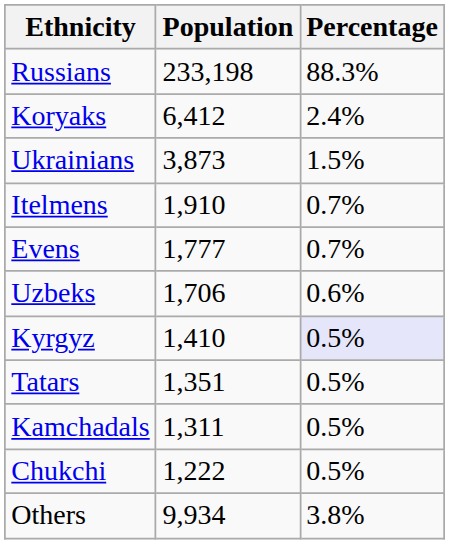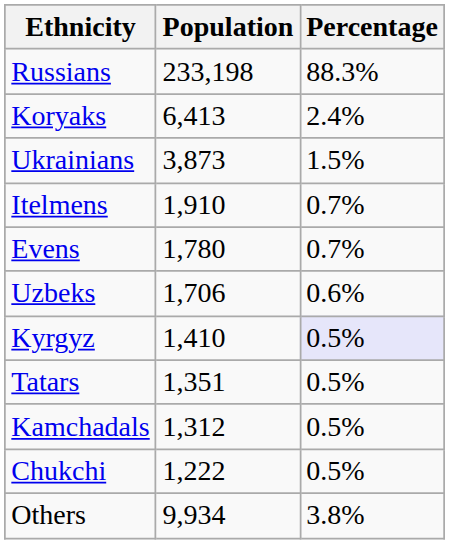 <table class="wikitable">
 <tr>
 <th>Ethnicity</th>
 <th>Population</th>
 <th>Percentage</th>
 </tr>
 <tr>
 <td><a href='#'>Russians</a></td>
 <td>233,198</td>
 <td>88.3%</td>
 </tr>
 <tr>
 <td><a href='#'>Koryaks</a></td>
-<td>6,412</td>
+<td>6,413</td>
 <td>2.4%</td>
 </tr>
 <tr>
 <td><a href='#'>Ukrainians</a></td>
 <td>3,873</td>
 <td>1.5%</td>
 </tr>
 <tr>
 <td><a href='#'>Itelmens</a></td>
 <td>1,910</td>
 <td>0.7%</td>
 </tr>
 <tr>
 <td><a href='#'>Evens</a></td>
-<td>1,777</td>
+<td>1,780</td>
 <td>0.7%</td>
 </tr>
 <tr>
 <td><a href='#'>Uzbeks</a></td>
 <td>1,706</td>
 <td>0.6%</td>
 </tr>
 <tr>
 <td><a href='#'>Kyrgyz</a></td>
 <td>1,410</td>
 <td style="background: lavender;">0.5%</td>
 </tr>
 <tr>
 <td><a href='#'>Tatars</a></td>
 <td>1,351</td>
 <td>0.5%</td>
 </tr>
 <tr>
 <td><a href='#'>Kamchadals</a></td>
-<td>1,311</td>
+<td>1,312</td>
 <td>0.5%</td>
 </tr>
 <tr>
 <td><a href='#'>Chukchi</a></td>
 <td>1,222</td>
 <td>0.5%</td>
 </tr>
 <tr>
 <td>Others</td>
 <td>9,934</td>
 <td>3.8%</td>
 </tr>
 </table>
